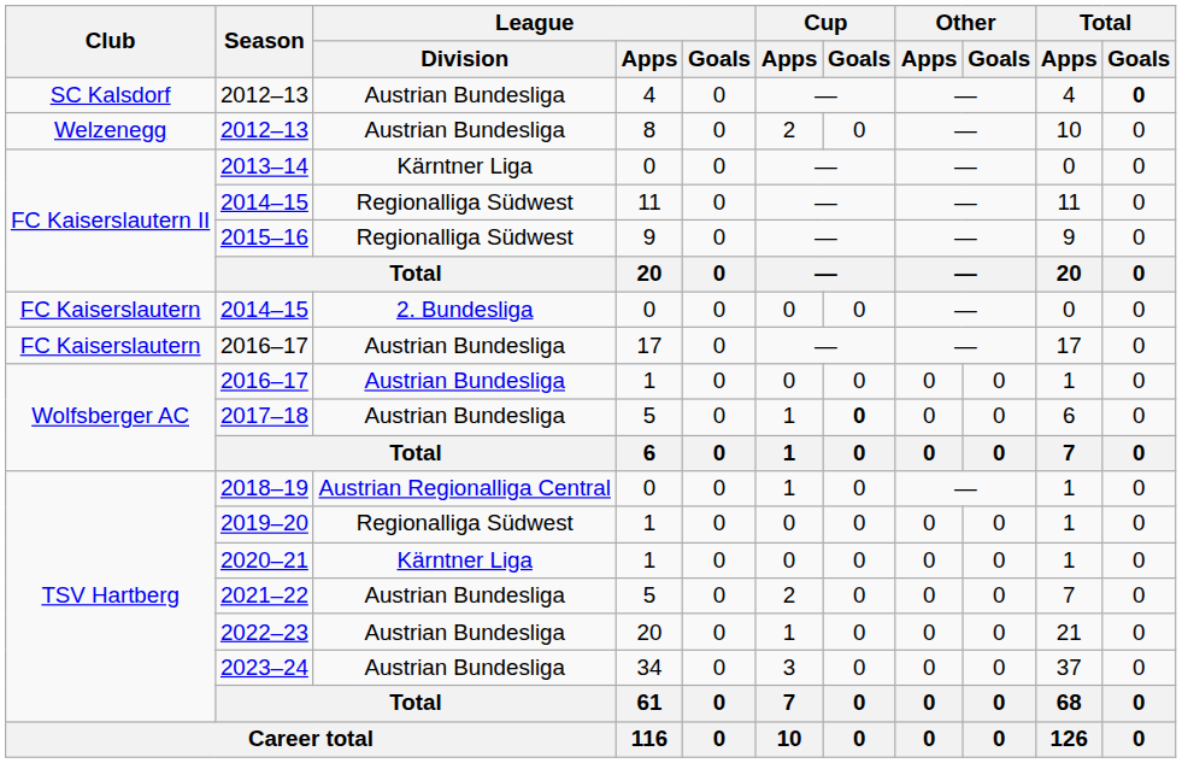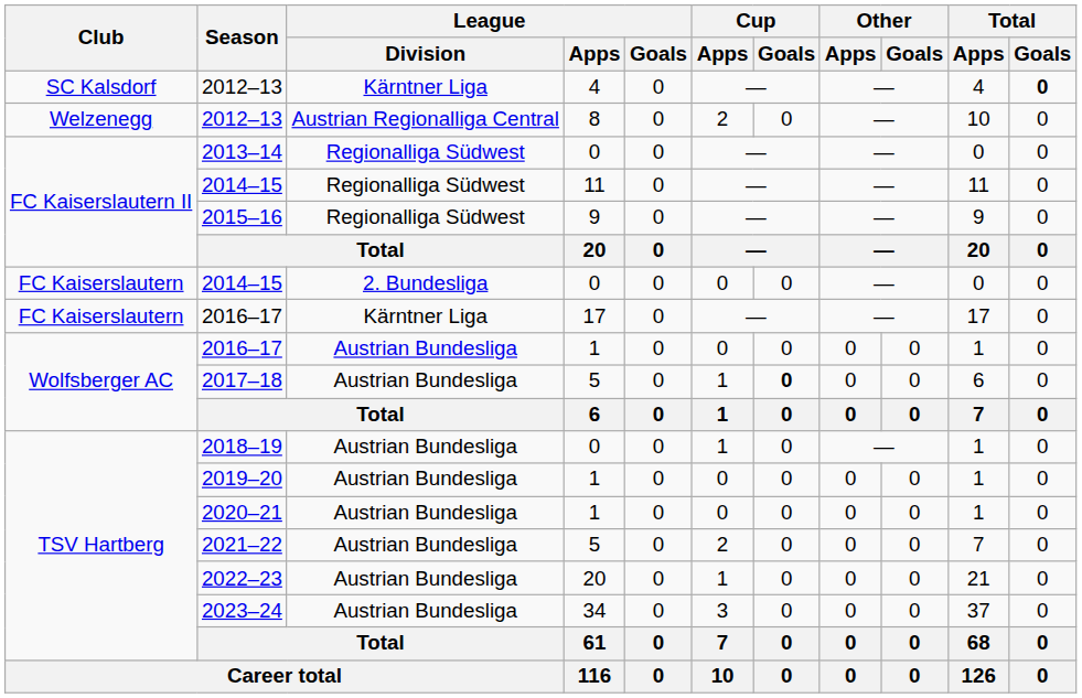 <table class="wikitable" style="text-align: center">
 <tr>
 <th rowspan="2">Club</th>
 <th rowspan="2">Season</th>
 <th colspan="3">League</th>
 <th colspan="2">Cup</th>
 <th colspan="2">Other</th>
 <th colspan="2">Total</th>
 </tr>
 <tr>
 <th>Division</th>
 <th>Apps</th>
 <th>Goals</th>
 <th>Apps</th>
 <th>Goals</th>
 <th>Apps</th>
 <th>Goals</th>
 <th>Apps</th>
 <th>Goals</th>
 </tr>
 <tr>
 <td><a href='#'>SC Kalsdorf</a></td>
 <td>2012–13</td>
-<td>Austrian Bundesliga</td>
+<td><a href='#'>Kärntner Liga</a></td>
 <td>4</td>
 <td>0</td>
 <td colspan="2">—</td>
 <td colspan="2">—</td>
 <td>4</td>
 <td><strong>0</strong></td>
 </tr>
 <tr>
 <td><a href='#'>Welzenegg</a></td>
 <td><a href='#'>2012–13</a></td>
-<td>Austrian Bundesliga</td>
+<td><a href='#'>Austrian Regionalliga Central</a></td>
 <td>8</td>
 <td>0</td>
 <td>2</td>
 <td>0</td>
 <td colspan="2">—</td>
 <td>10</td>
 <td>0</td>
 </tr>
 <tr>
 <td rowspan="4"><a href='#'>FC Kaiserslautern II</a></td>
 <td><a href='#'>2013–14</a></td>
-<td>Kärntner Liga</td>
+<td><a href='#'>Regionalliga Südwest</a></td>
 <td>0</td>
 <td>0</td>
 <td colspan="2">—</td>
 <td colspan="2">—</td>
 <td>0</td>
 <td>0</td>
 </tr>
 <tr>
 <td><a href='#'>2014–15</a></td>
 <td>Regionalliga Südwest</td>
 <td>11</td>
 <td>0</td>
 <td colspan="2">—</td>
 <td colspan="2">—</td>
 <td>11</td>
 <td>0</td>
 </tr>
 <tr>
 <td><a href='#'>2015–16</a></td>
 <td>Regionalliga Südwest</td>
 <td>9</td>
 <td>0</td>
 <td colspan="2">—</td>
 <td colspan="2">—</td>
 <td>9</td>
 <td>0</td>
 </tr>
 <tr>
 <th colspan="2">Total</th>
 <th>20</th>
 <th>0</th>
 <th colspan="2">—</th>
 <th colspan="2">—</th>
 <th>20</th>
 <th>0</th>
 </tr>
 <tr>
 <td><a href='#'>FC Kaiserslautern</a></td>
 <td><a href='#'>2014–15</a></td>
 <td><a href='#'>2. Bundesliga</a></td>
 <td>0</td>
 <td>0</td>
 <td>0</td>
 <td>0</td>
 <td colspan="2">—</td>
 <td>0</td>
 <td>0</td>
 </tr>
 <tr>
 <td><a href='#'>FC Kaiserslautern</a></td>
 <td>2016–17</td>
-<td>Austrian Bundesliga</td>
+<td>Kärntner Liga</td>
 <td>17</td>
 <td>0</td>
 <td colspan="2">—</td>
 <td colspan="2">—</td>
 <td>17</td>
 <td>0</td>
 </tr>
 <tr>
 <td rowspan="3"><a href='#'>Wolfsberger AC</a></td>
 <td><a href='#'>2016–17</a></td>
 <td><a href='#'>Austrian Bundesliga</a></td>
 <td>1</td>
 <td>0</td>
 <td>0</td>
 <td>0</td>
 <td>0</td>
 <td>0</td>
 <td>1</td>
 <td>0</td>
 </tr>
 <tr>
 <td><a href='#'>2017–18</a></td>
 <td>Austrian Bundesliga</td>
 <td>5</td>
 <td>0</td>
 <td>1</td>
 <td><strong>0</strong></td>
 <td>0</td>
 <td>0</td>
 <td>6</td>
 <td>0</td>
 </tr>
 <tr>
 <th colspan="2">Total</th>
 <th>6</th>
 <th>0</th>
 <th>1</th>
 <th>0</th>
 <th>0</th>
 <th>0</th>
 <th>7</th>
 <th>0</th>
 </tr>
 <tr>
 <td rowspan="7"><a href='#'>TSV Hartberg</a></td>
 <td><a href='#'>2018–19</a></td>
-<td><a href='#'>Austrian Regionalliga Central</a></td>
+<td>Austrian Bundesliga</td>
 <td>0</td>
 <td>0</td>
 <td>1</td>
 <td>0</td>
 <td colspan="2">—</td>
 <td>1</td>
 <td>0</td>
 </tr>
 <tr>
 <td><a href='#'>2019–20</a></td>
-<td>Regionalliga Südwest</td>
+<td>Austrian Bundesliga</td>
 <td>1</td>
 <td>0</td>
 <td>0</td>
 <td>0</td>
 <td>0</td>
 <td>0</td>
 <td>1</td>
 <td>0</td>
 </tr>
 <tr>
 <td><a href='#'>2020–21</a></td>
-<td><a href='#'>Kärntner Liga</a></td>
+<td>Austrian Bundesliga</td>
 <td>1</td>
 <td>0</td>
 <td>0</td>
 <td>0</td>
 <td>0</td>
 <td>0</td>
 <td>1</td>
 <td>0</td>
 </tr>
 <tr>
 <td><a href='#'>2021–22</a></td>
 <td>Austrian Bundesliga</td>
 <td>5</td>
 <td>0</td>
 <td>2</td>
 <td>0</td>
 <td>0</td>
 <td>0</td>
 <td>7</td>
 <td>0</td>
 </tr>
 <tr>
 <td><a href='#'>2022–23</a></td>
 <td>Austrian Bundesliga</td>
 <td>20</td>
 <td>0</td>
 <td>1</td>
 <td>0</td>
 <td>0</td>
 <td>0</td>
 <td>21</td>
 <td>0</td>
 </tr>
 <tr>
 <td><a href='#'>2023–24</a></td>
 <td>Austrian Bundesliga</td>
 <td>34</td>
 <td>0</td>
 <td>3</td>
 <td>0</td>
 <td>0</td>
 <td>0</td>
 <td>37</td>
 <td>0</td>
 </tr>
 <tr>
 <th colspan="2">Total</th>
 <th>61</th>
 <th>0</th>
 <th>7</th>
 <th>0</th>
 <th>0</th>
 <th>0</th>
 <th>68</th>
 <th>0</th>
 </tr>
 <tr>
 <th colspan="3">Career total</th>
 <th>116</th>
 <th>0</th>
 <th>10</th>
 <th>0</th>
 <th>0</th>
 <th>0</th>
 <th>126</th>
 <th>0</th>
 </tr>
 </table>
